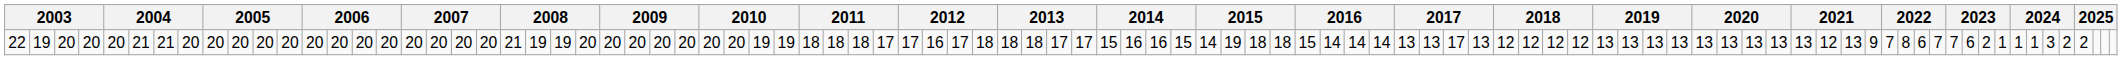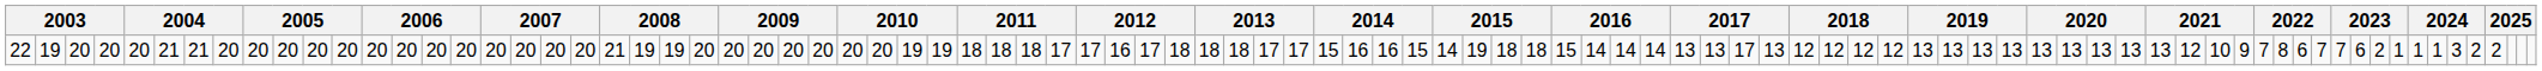 <table class="wikitable" style=" text-align:center; font-size:90%;" width="100%">
 <tr>
 <th colspan=4>2003</th>
 <th colspan=4>2004</th>
 <th colspan=4>2005</th>
 <th colspan=4>2006</th>
 <th colspan=4>2007</th>
 <th colspan=4>2008</th>
 <th colspan=4>2009</th>
 <th colspan=4>2010</th>
 <th colspan=4>2011</th>
 <th colspan=4>2012</th>
 <th colspan=4>2013</th>
 <th colspan=4>2014</th>
 <th colspan=4>2015</th>
 <th colspan=4>2016</th>
 <th colspan=4>2017</th>
 <th colspan=4>2018</th>
 <th colspan=4>2019</th>
 <th colspan=4>2020</th>
 <th colspan=4>2021</th>
 <th colspan=4>2022</th>
 <th colspan=4>2023</th>
 <th colspan=4>2024</th>
 <th colspan=4>2025</th>
 </tr>
 <tr>
 <td> 22</td>
 <td>  19</td>
 <td> 20</td>
 <td> 20</td>
 <td> 20</td>
 <td> 21</td>
 <td> 21</td>
 <td>  20</td>
 <td> 20</td>
 <td> 20</td>
 <td> 20</td>
 <td> 20</td>
 <td> 20</td>
 <td> 20</td>
 <td> 20</td>
 <td> 20</td>
 <td> 20</td>
 <td> 20</td>
 <td> 20</td>
 <td> 20</td>
 <td> 21</td>
 <td>  19</td>
 <td> 19</td>
 <td> 20</td>
 <td> 20</td>
 <td> 20</td>
 <td> 20</td>
 <td> 20</td>
 <td> 20</td>
 <td> 20</td>
 <td>  19</td>
 <td> 19</td>
 <td>  18</td>
 <td> 18</td>
 <td> 18</td>
 <td> 17</td>
 <td> 17</td>
 <td> 16</td>
 <td> 17</td>
 <td> 18</td>
 <td> 18</td>
 <td> 18</td>
 <td> 17</td>
 <td> 17</td>
 <td> 15</td>
 <td> 16</td>
 <td> 16</td>
 <td> 15</td>
 <td> 14</td>
 <td> 19</td>
 <td> 18</td>
 <td> 18</td>
 <td> 15</td>
 <td> 14</td>
 <td> 14</td>
 <td> 14</td>
 <td> 13</td>
 <td> 13</td>
 <td> 17</td>
 <td> 13</td>
 <td> 12</td>
 <td> 12</td>
 <td> 12</td>
 <td> 12</td>
 <td> 13</td>
 <td> 13</td>
 <td> 13</td>
 <td> 13</td>
 <td> 13</td>
 <td> 13</td>
 <td> 13</td>
 <td> 13</td>
 <td> 13</td>
 <td> 12</td>
-<td> 13</td>
+<td> 10</td>
 <td> 9</td>
 <td> 7</td>
 <td> 8</td>
 <td> 6</td>
 <td> 7</td>
 <td> 7</td>
 <td> 6</td>
 <td> 2</td>
 <td> 1</td>
 <td> 1</td>
 <td> 1</td>
 <td> 3</td>
 <td> 2</td>
 <td> 2</td>
 <td></td>
 <td></td>
 <td></td>
 </tr>
 </table>
